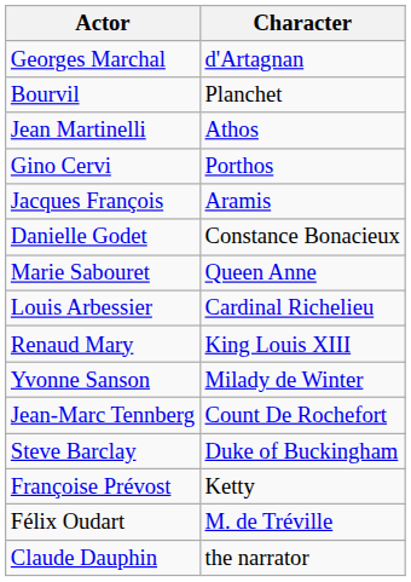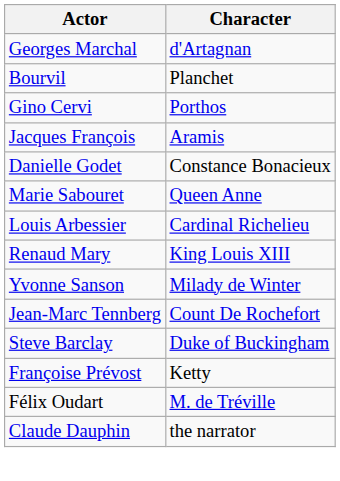 <table class="wikitable">
 <tr>
 <th>Actor</th>
 <th>Character</th>
 </tr>
 <tr>
 <td><a href='#'>Georges Marchal</a></td>
 <td><a href='#'>d'Artagnan</a></td>
 </tr>
 <tr>
 <td><a href='#'>Bourvil</a></td>
 <td>Planchet</td>
-</tr>
-<tr>
-<td><a href='#'>Jean Martinelli</a></td>
-<td><a href='#'>Athos</a></td>
 </tr>
 <tr>
 <td><a href='#'>Gino Cervi</a></td>
 <td><a href='#'>Porthos</a></td>
 </tr>
 <tr>
 <td><a href='#'>Jacques François</a></td>
 <td><a href='#'>Aramis</a></td>
 </tr>
 <tr>
 <td><a href='#'>Danielle Godet</a></td>
 <td>Constance Bonacieux</td>
 </tr>
 <tr>
 <td><a href='#'>Marie Sabouret</a></td>
 <td><a href='#'>Queen Anne</a></td>
 </tr>
 <tr>
 <td><a href='#'>Louis Arbessier</a></td>
 <td><a href='#'>Cardinal Richelieu</a></td>
 </tr>
 <tr>
 <td><a href='#'>Renaud Mary</a></td>
 <td><a href='#'>King Louis XIII</a></td>
 </tr>
 <tr>
 <td><a href='#'>Yvonne Sanson</a></td>
 <td><a href='#'>Milady de Winter</a></td>
 </tr>
 <tr>
 <td><a href='#'>Jean-Marc Tennberg</a></td>
 <td><a href='#'>Count De Rochefort</a></td>
 </tr>
 <tr>
 <td><a href='#'>Steve Barclay</a></td>
 <td><a href='#'>Duke of Buckingham</a></td>
 </tr>
 <tr>
 <td><a href='#'>Françoise Prévost</a></td>
 <td>Ketty</td>
 </tr>
 <tr>
 <td>Félix Oudart</td>
 <td><a href='#'>M. de Tréville</a></td>
 </tr>
 <tr>
 <td><a href='#'>Claude Dauphin</a></td>
 <td>the narrator</td>
 </tr>
 </table>
